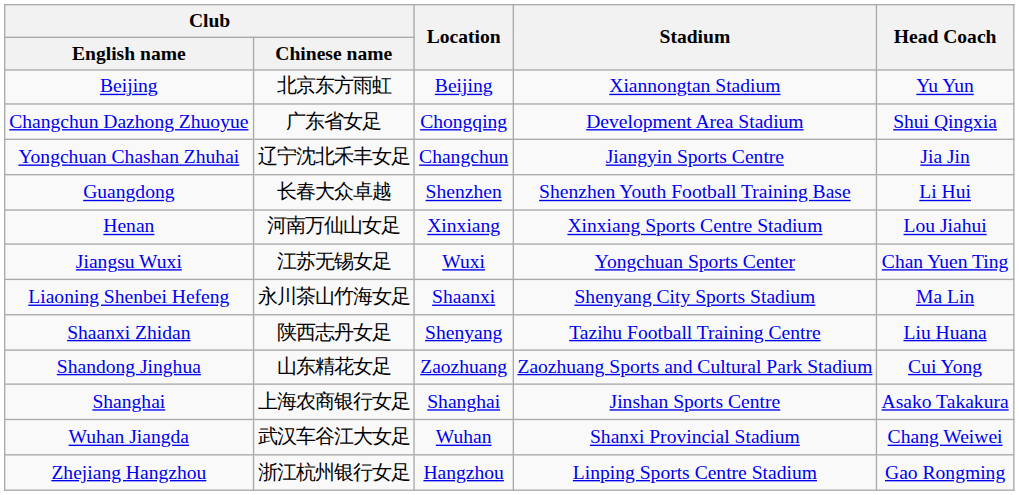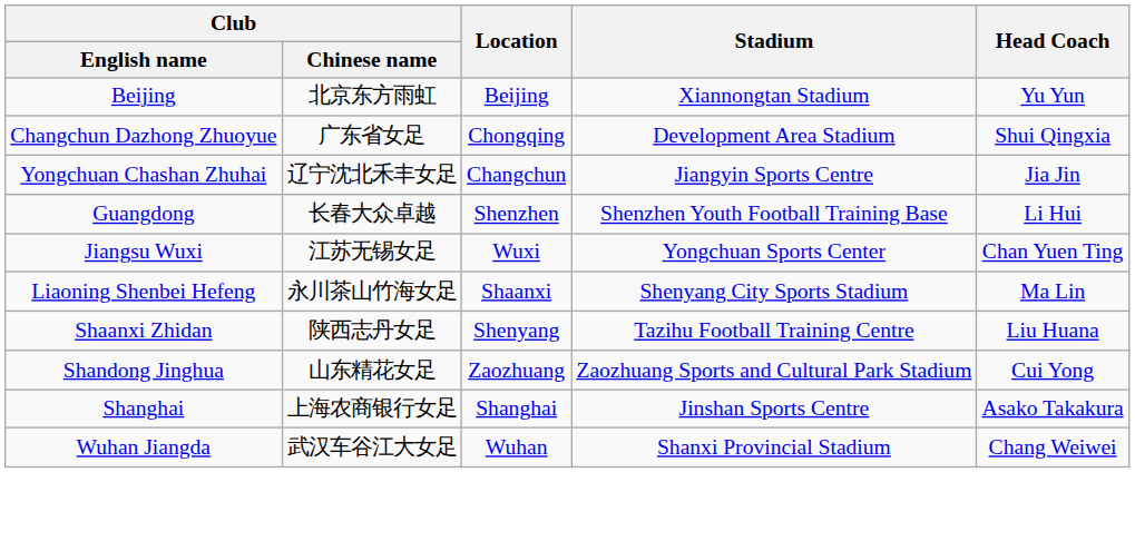 <table class="wikitable sortable" style="text-align:center;font-size:90%">
 <tr>
 <th colspan="2">Club</th>
 <th rowspan="2">Location</th>
 <th rowspan="2">Stadium</th>
 <th rowspan="2">Head Coach</th>
 </tr>
 <tr>
 <th>English name</th>
 <th>Chinese name</th>
 </tr>
 <tr>
 <td><a href='#'>Beijing</a></td>
 <td>北京东方雨虹</td>
 <td><a href='#'>Beijing</a></td>
 <td><a href='#'>Xiannongtan Stadium</a></td>
 <td><a href='#'>Yu Yun</a></td>
 </tr>
 <tr>
 <td><a href='#'>Changchun Dazhong Zhuoyue</a></td>
 <td>广东省女足</td>
 <td><a href='#'>Chongqing</a></td>
 <td><a href='#'>Development Area Stadium</a></td>
 <td><a href='#'>Shui Qingxia</a></td>
 </tr>
 <tr>
 <td><a href='#'>Yongchuan Chashan Zhuhai</a></td>
 <td>辽宁沈北禾丰女足</td>
 <td><a href='#'>Changchun</a></td>
 <td><a href='#'>Jiangyin Sports Centre</a></td>
 <td><a href='#'>Jia Jin</a></td>
 </tr>
 <tr>
 <td><a href='#'>Guangdong</a></td>
 <td>长春大众卓越</td>
 <td><a href='#'>Shenzhen</a></td>
 <td><a href='#'>Shenzhen Youth Football Training Base</a></td>
 <td><a href='#'>Li Hui</a></td>
-</tr>
-<tr>
-<td><a href='#'>Henan</a></td>
-<td>河南万仙山女足</td>
-<td><a href='#'>Xinxiang</a></td>
-<td><a href='#'>Xinxiang Sports Centre Stadium</a></td>
-<td><a href='#'>Lou Jiahui</a></td>
 </tr>
 <tr>
 <td><a href='#'>Jiangsu Wuxi</a></td>
 <td>江苏无锡女足</td>
 <td><a href='#'>Wuxi</a></td>
 <td><a href='#'>Yongchuan Sports Center</a></td>
 <td><a href='#'>Chan Yuen Ting</a></td>
 </tr>
 <tr>
 <td><a href='#'>Liaoning Shenbei Hefeng</a></td>
 <td>永川茶山竹海女足</td>
 <td><a href='#'>Shaanxi</a></td>
 <td><a href='#'>Shenyang City Sports Stadium</a></td>
 <td><a href='#'>Ma Lin</a></td>
 </tr>
 <tr>
 <td><a href='#'>Shaanxi Zhidan</a></td>
 <td>陕西志丹女足</td>
 <td><a href='#'>Shenyang</a></td>
 <td><a href='#'>Tazihu Football Training Centre</a></td>
 <td><a href='#'>Liu Huana</a></td>
 </tr>
 <tr>
 <td><a href='#'>Shandong Jinghua</a></td>
 <td>山东精花女足</td>
 <td><a href='#'>Zaozhuang</a></td>
 <td><a href='#'>Zaozhuang Sports and Cultural Park Stadium</a></td>
 <td><a href='#'>Cui Yong</a></td>
 </tr>
 <tr>
 <td><a href='#'>Shanghai</a></td>
 <td>上海农商银行女足</td>
 <td><a href='#'>Shanghai</a></td>
 <td><a href='#'>Jinshan Sports Centre</a></td>
 <td><a href='#'>Asako Takakura</a></td>
 </tr>
 <tr>
 <td><a href='#'> Wuhan Jiangda</a></td>
 <td>武汉车谷江大女足</td>
 <td><a href='#'>Wuhan</a></td>
 <td><a href='#'>Shanxi Provincial Stadium</a></td>
 <td><a href='#'>Chang Weiwei</a></td>
 </tr>
-<tr>
-<td><a href='#'>Zhejiang Hangzhou</a></td>
-<td>浙江杭州银行女足</td>
-<td><a href='#'>Hangzhou</a></td>
-<td><a href='#'>Linping Sports Centre Stadium</a></td>
-<td><a href='#'>Gao Rongming</a></td>
-</tr>
 </table>
